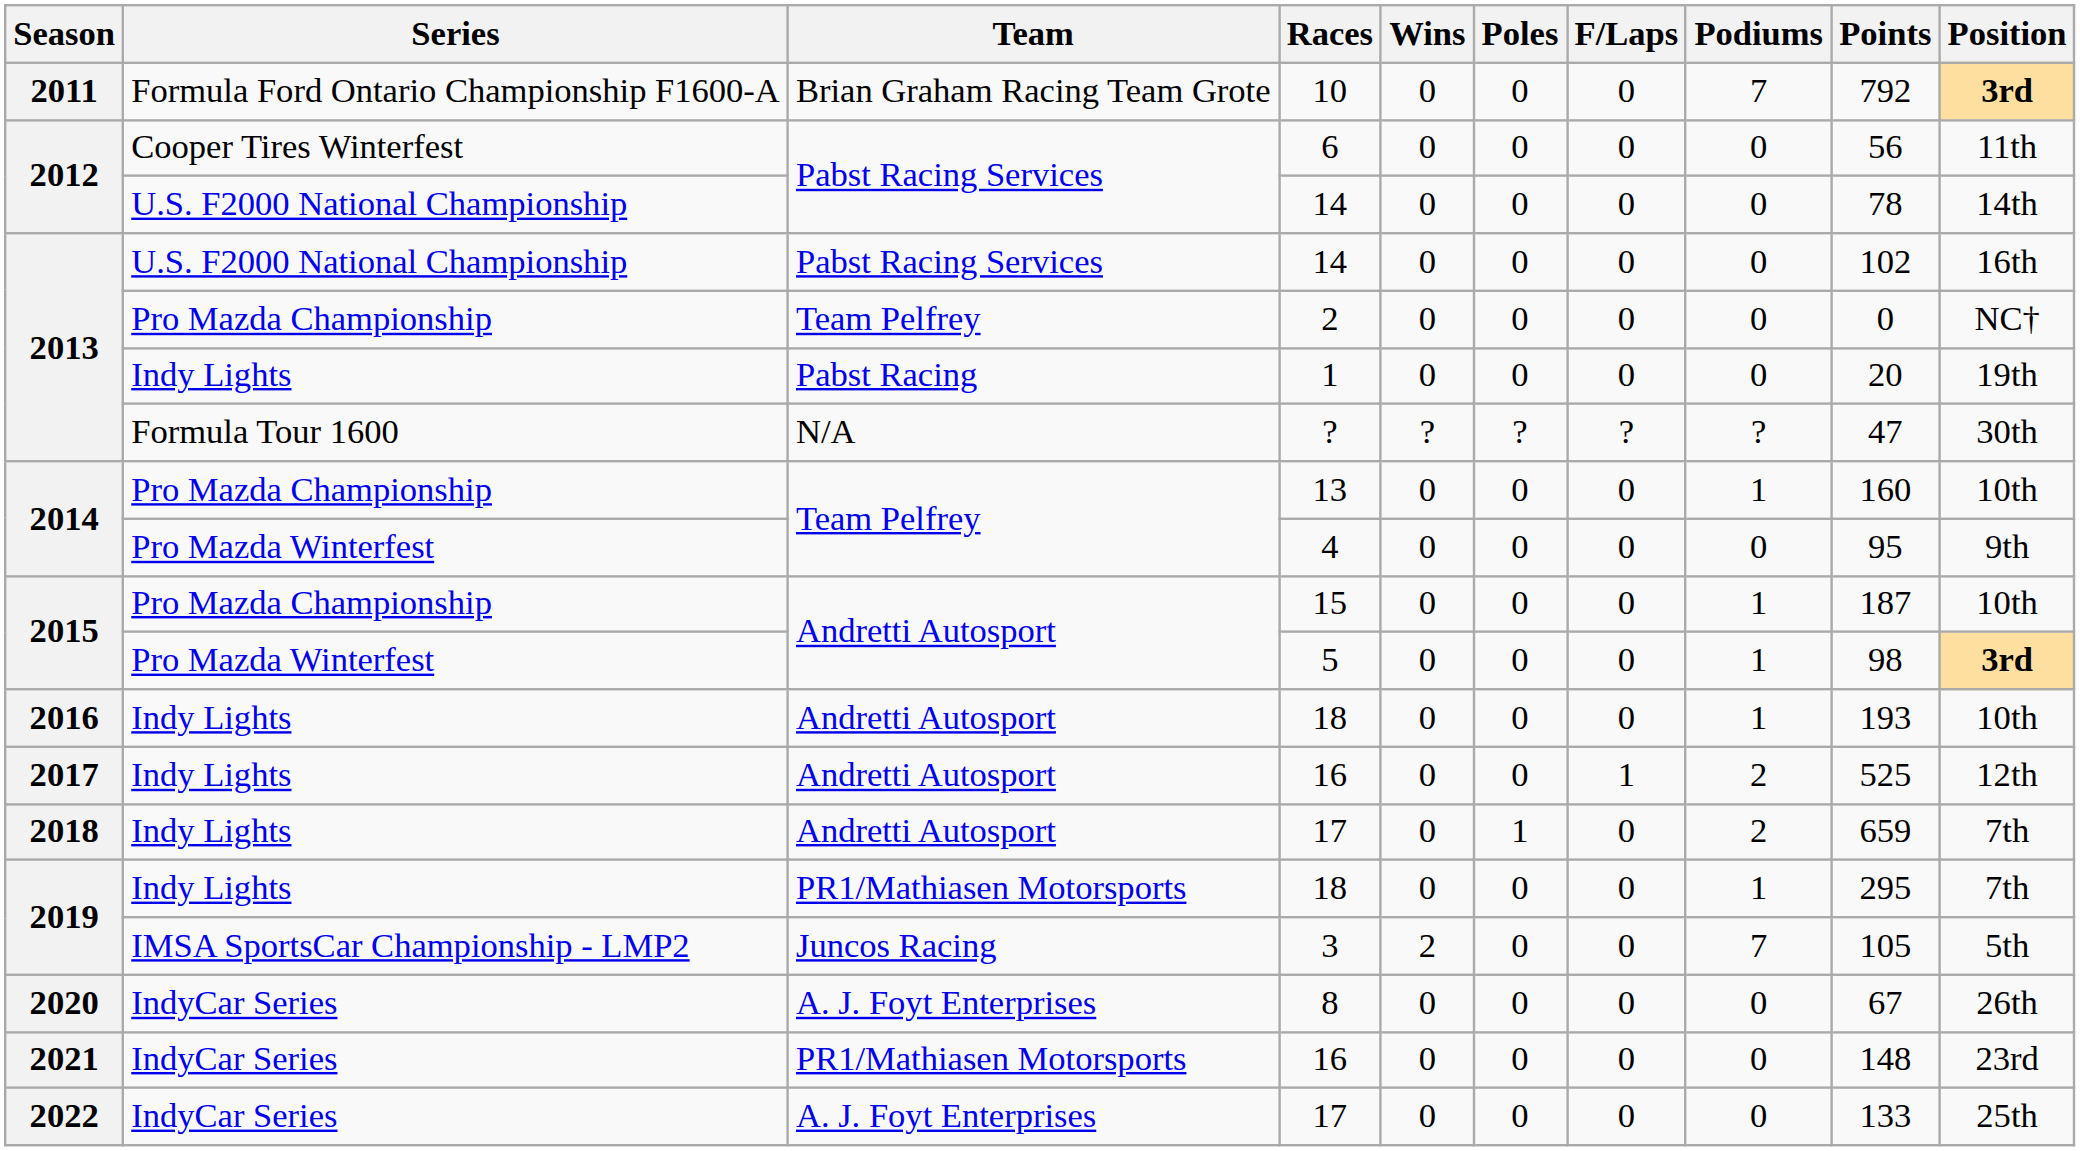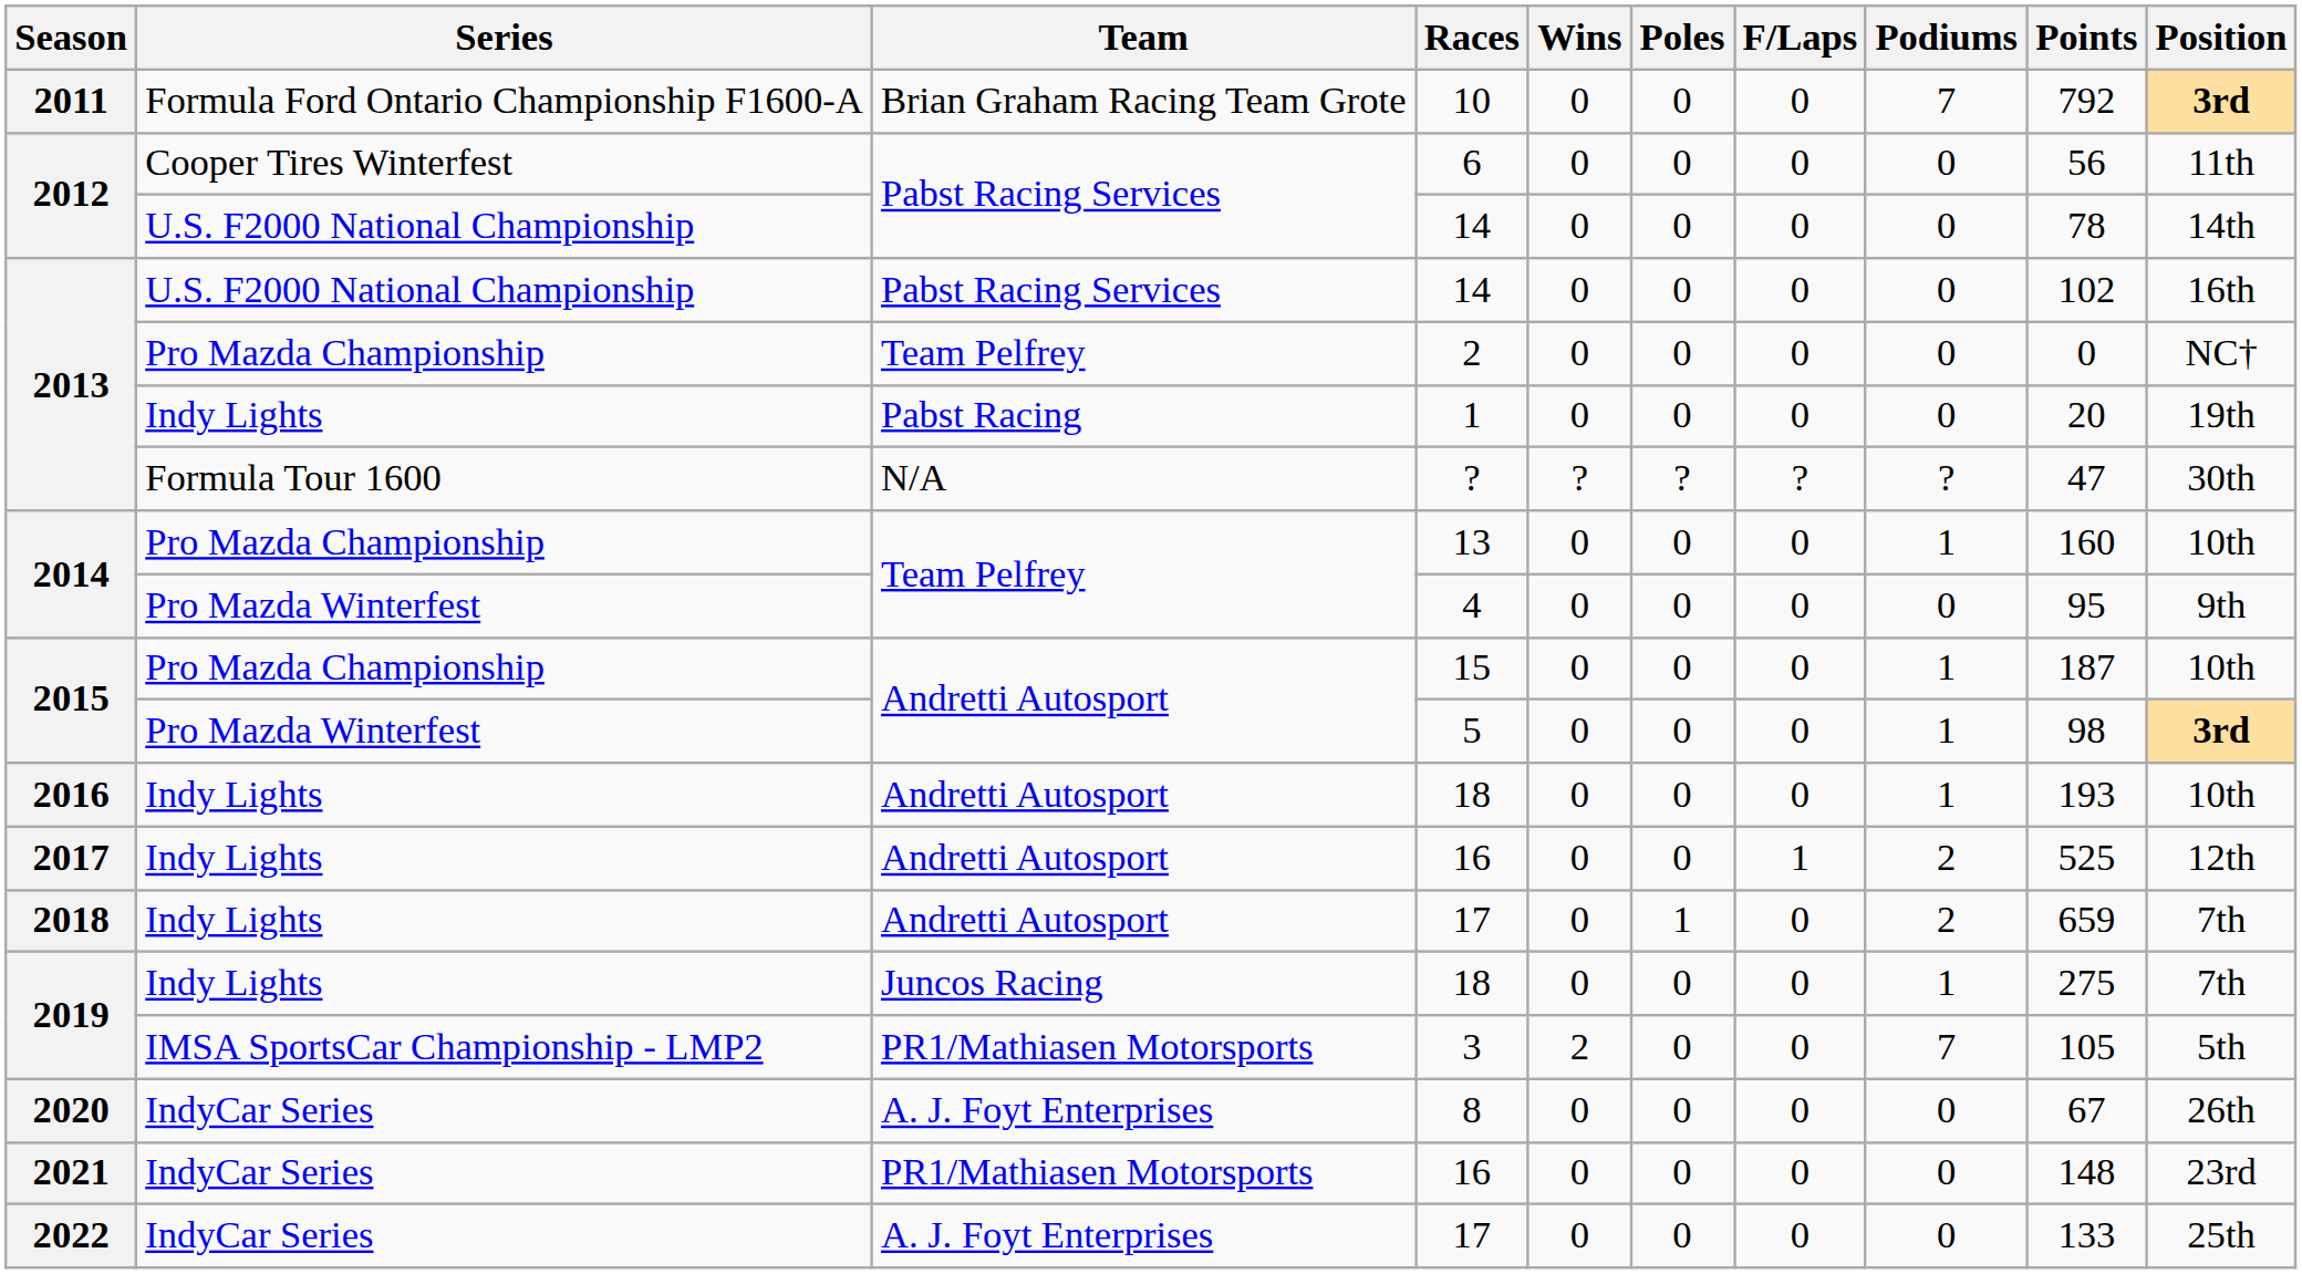 <table class="wikitable" style="font-size: 90%; text-align:center">
 <tr>
 <th>Season</th>
 <th>Series</th>
 <th>Team</th>
 <th>Races</th>
 <th>Wins</th>
 <th>Poles</th>
 <th>F/Laps</th>
 <th>Podiums</th>
 <th>Points</th>
 <th>Position</th>
 </tr>
 <tr>
 <th>2011</th>
 <td align="left">Formula Ford Ontario Championship F1600-A</td>
 <td align="left">Brian Graham Racing Team Grote</td>
 <td>10</td>
 <td>0</td>
 <td>0</td>
 <td>0</td>
 <td>7</td>
 <td>792</td>
 <td style="background:#FFDF9F;"><strong>3rd</strong></td>
 </tr>
 <tr>
 <th rowspan="2">2012</th>
 <td align="left">Cooper Tires Winterfest</td>
 <td rowspan="2" align="left"><a href='#'>Pabst Racing Services</a></td>
 <td>6</td>
 <td>0</td>
 <td>0</td>
 <td>0</td>
 <td>0</td>
 <td>56</td>
 <td>11th</td>
 </tr>
 <tr>
 <td align="left"><a href='#'>U.S. F2000 National Championship</a></td>
 <td>14</td>
 <td>0</td>
 <td>0</td>
 <td>0</td>
 <td>0</td>
 <td>78</td>
 <td>14th</td>
 </tr>
 <tr>
 <th rowspan="4">2013</th>
 <td align="left"><a href='#'>U.S. F2000 National Championship</a></td>
 <td align="left"><a href='#'>Pabst Racing Services</a></td>
 <td>14</td>
 <td>0</td>
 <td>0</td>
 <td>0</td>
 <td>0</td>
 <td>102</td>
 <td>16th</td>
 </tr>
 <tr>
 <td align="left"><a href='#'>Pro Mazda Championship</a></td>
 <td align="left"><a href='#'>Team Pelfrey</a></td>
 <td>2</td>
 <td>0</td>
 <td>0</td>
 <td>0</td>
 <td>0</td>
 <td>0</td>
 <td>NC†</td>
 </tr>
 <tr>
 <td align="left"><a href='#'>Indy Lights</a></td>
 <td align="left"><a href='#'>Pabst Racing</a></td>
 <td>1</td>
 <td>0</td>
 <td>0</td>
 <td>0</td>
 <td>0</td>
 <td>20</td>
 <td>19th</td>
 </tr>
 <tr>
 <td align="left">Formula Tour 1600</td>
 <td align="left">N/A</td>
 <td>?</td>
 <td>?</td>
 <td>?</td>
 <td>?</td>
 <td>?</td>
 <td>47</td>
 <td>30th</td>
 </tr>
 <tr>
 <th rowspan="2">2014</th>
 <td align="left"><a href='#'>Pro Mazda Championship</a></td>
 <td rowspan="2"  align="left"><a href='#'>Team Pelfrey</a></td>
 <td>13</td>
 <td>0</td>
 <td>0</td>
 <td>0</td>
 <td>1</td>
 <td>160</td>
 <td>10th</td>
 </tr>
 <tr>
 <td align="left"><a href='#'>Pro Mazda Winterfest</a></td>
 <td>4</td>
 <td>0</td>
 <td>0</td>
 <td>0</td>
 <td>0</td>
 <td>95</td>
 <td>9th</td>
 </tr>
 <tr>
 <th rowspan="2">2015</th>
 <td align="left"><a href='#'>Pro Mazda Championship</a></td>
 <td rowspan="2"  align="left"><a href='#'>Andretti Autosport</a></td>
 <td>15</td>
 <td>0</td>
 <td>0</td>
 <td>0</td>
 <td>1</td>
 <td>187</td>
 <td>10th</td>
 </tr>
 <tr>
 <td align="left"><a href='#'>Pro Mazda Winterfest</a></td>
 <td>5</td>
 <td>0</td>
 <td>0</td>
 <td>0</td>
 <td>1</td>
 <td>98</td>
 <td style="background:#FFDF9F;"><strong>3rd</strong></td>
 </tr>
 <tr>
 <th>2016</th>
 <td align="left"><a href='#'>Indy Lights</a></td>
 <td align="left"><a href='#'>Andretti Autosport</a></td>
 <td>18</td>
 <td>0</td>
 <td>0</td>
 <td>0</td>
 <td>1</td>
 <td>193</td>
 <td>10th</td>
 </tr>
 <tr>
 <th>2017</th>
 <td align="left"><a href='#'>Indy Lights</a></td>
 <td align="left"><a href='#'>Andretti Autosport</a></td>
 <td>16</td>
 <td>0</td>
 <td>0</td>
 <td>1</td>
 <td>2</td>
 <td>525</td>
 <td>12th</td>
 </tr>
 <tr>
 <th>2018</th>
 <td align="left"><a href='#'>Indy Lights</a></td>
 <td align="left"><a href='#'>Andretti Autosport</a></td>
 <td>17</td>
 <td>0</td>
 <td>1</td>
 <td>0</td>
 <td>2</td>
 <td>659</td>
 <td>7th</td>
 </tr>
 <tr>
 <th rowspan="2">2019</th>
 <td align="left"><a href='#'>Indy Lights</a></td>
-<td align="left"><a href='#'>PR1/Mathiasen Motorsports</a></td>
+<td align="left"><a href='#'>Juncos Racing</a></td>
 <td>18</td>
 <td>0</td>
 <td>0</td>
 <td>0</td>
 <td>1</td>
-<td>295</td>
+<td>275</td>
 <td>7th</td>
 </tr>
 <tr>
 <td align="left"><a href='#'>IMSA SportsCar Championship - LMP2</a></td>
-<td align="left"><a href='#'>Juncos Racing</a></td>
+<td align="left"><a href='#'>PR1/Mathiasen Motorsports</a></td>
 <td>3</td>
 <td>2</td>
 <td>0</td>
 <td>0</td>
 <td>7</td>
 <td>105</td>
 <td>5th</td>
 </tr>
 <tr>
 <th>2020</th>
 <td align="left"><a href='#'>IndyCar Series</a></td>
 <td align="left"><a href='#'>A. J. Foyt Enterprises</a></td>
 <td>8</td>
 <td>0</td>
 <td>0</td>
 <td>0</td>
 <td>0</td>
 <td>67</td>
 <td>26th</td>
 </tr>
 <tr>
 <th>2021</th>
 <td align="left"><a href='#'>IndyCar Series</a></td>
 <td align="left"><a href='#'>PR1/Mathiasen Motorsports</a></td>
 <td>16</td>
 <td>0</td>
 <td>0</td>
 <td>0</td>
 <td>0</td>
 <td>148</td>
 <td>23rd</td>
 </tr>
 <tr>
 <th>2022</th>
 <td align="left"><a href='#'>IndyCar Series</a></td>
 <td align="left"><a href='#'>A. J. Foyt Enterprises</a></td>
 <td>17</td>
 <td>0</td>
 <td>0</td>
 <td>0</td>
 <td>0</td>
 <td>133</td>
 <td>25th</td>
 </tr>
 </table>
